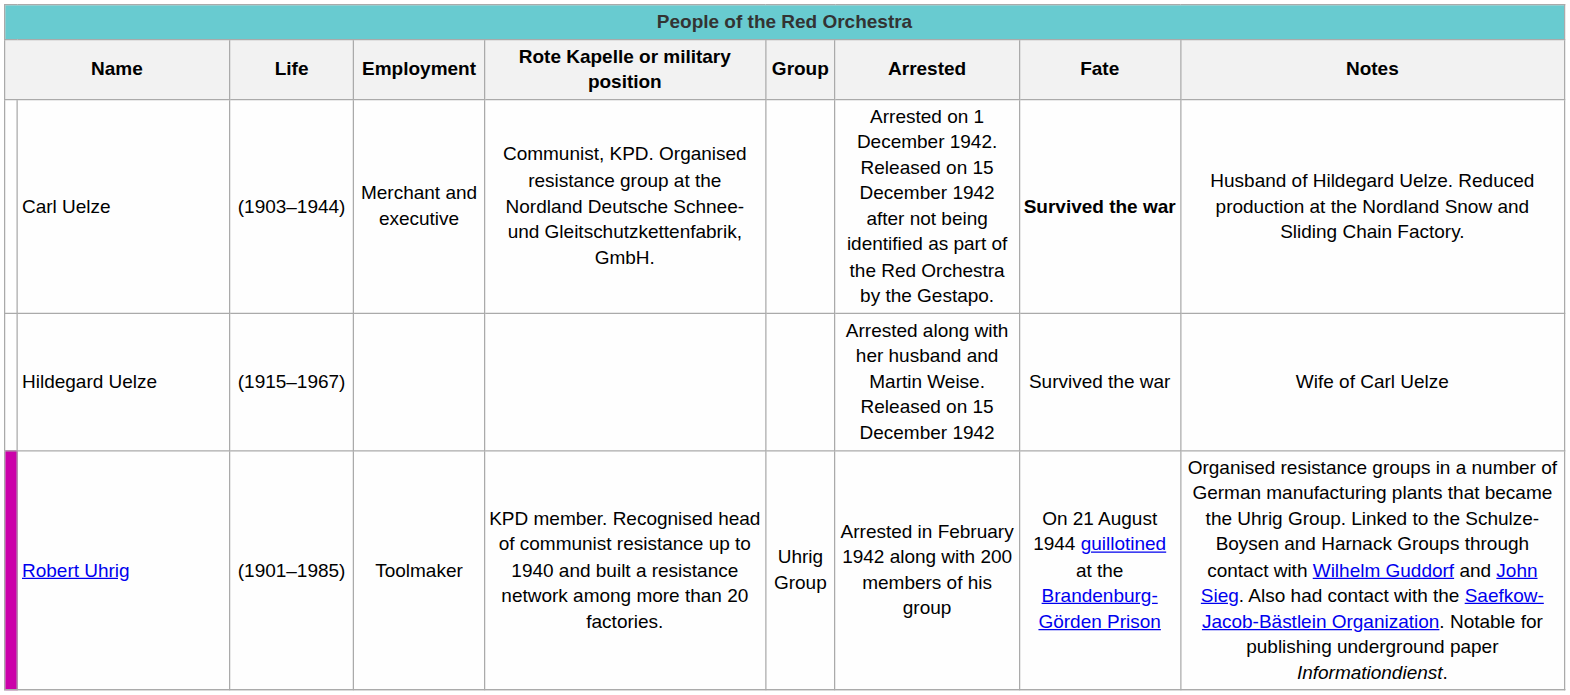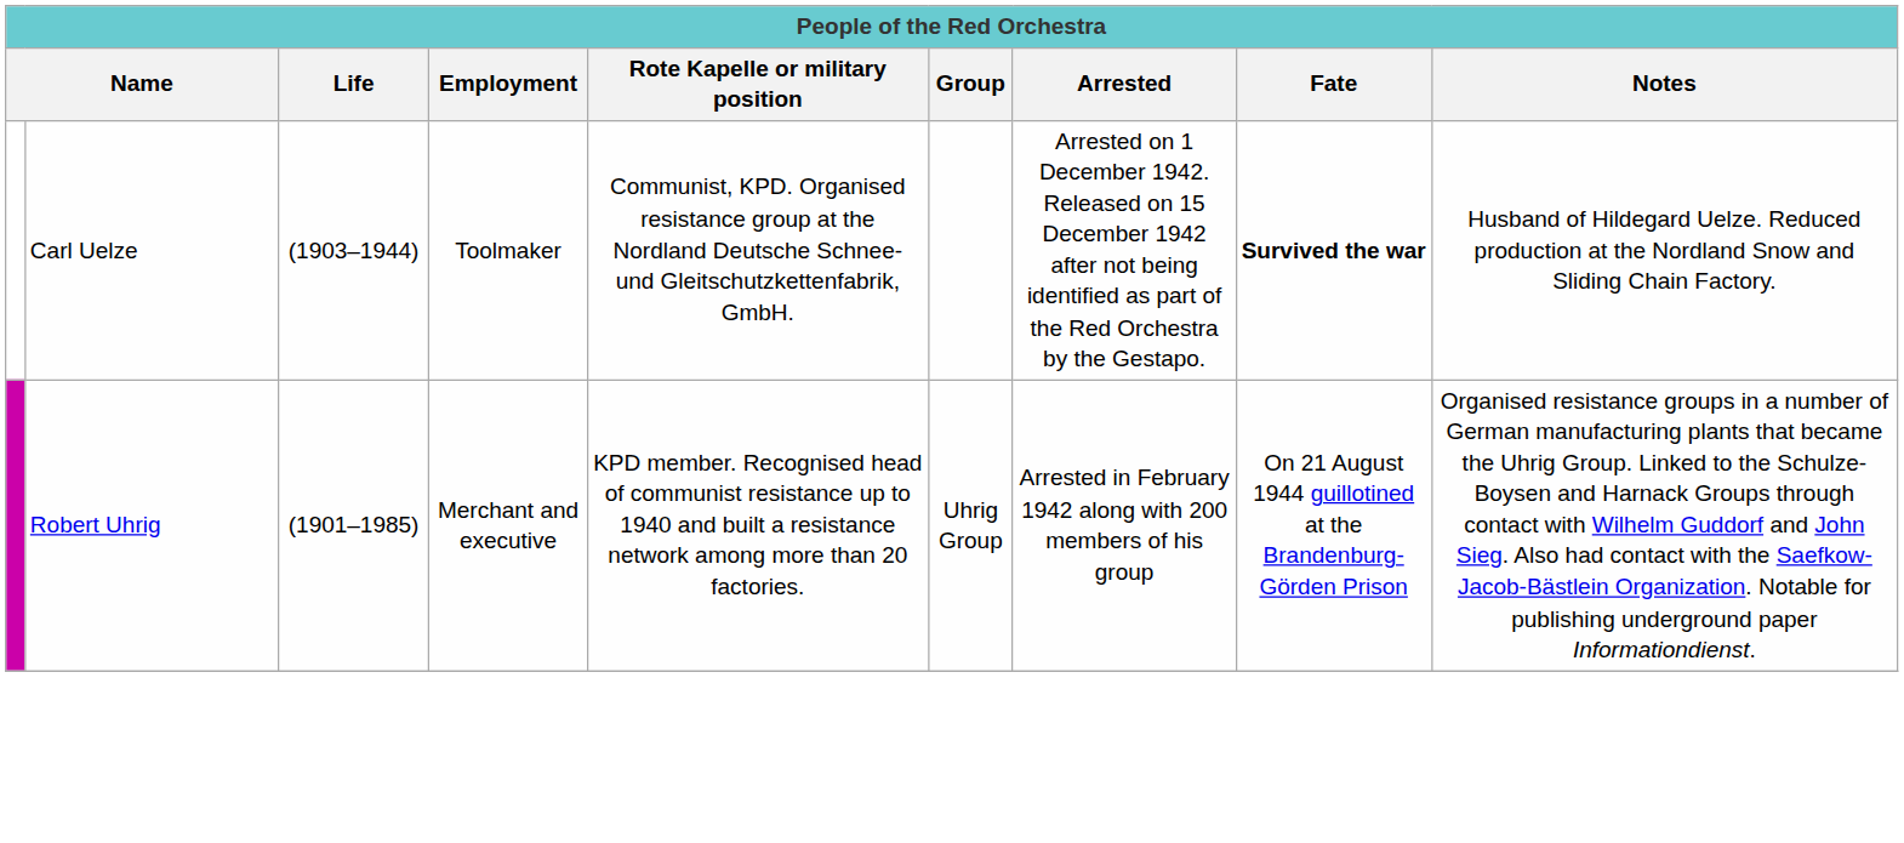 <table class="wikitable sortable" style="table-layout:fixed;background-color:#FEFEFE;font-size:95%;padding:0.30em;line-height:1.35em;">
 <tr>
 <th colspan="9" style="text-align: center; background-color:#68cbd0; color:#333333;">People of the Red Orchestra</th>
 </tr>
 <tr>
 <th scope="col"  colspan="2" width=14.4%>Name</th>
 <th scope="col" width=8%>Life</th>
 <th scope="col">Employment</th>
 <th scope="col">Rote Kapelle or military position</th>
 <th scope="col">Group</th>
 <th scope="col">Arrested</th>
 <th scope="col">Fate</th>
 <th scope="col">Notes</th>
 </tr>
 <tr>
 <td style="background-color:#ffffff"></td>
 <td>Carl Uelze</td>
 <td style="text-align: center;">(1903–1944)</td>
-<td style="text-align: center;">Merchant and executive</td>
+<td style="text-align: center;">Toolmaker</td>
 <td style="text-align: center;">Communist, KPD. Organised resistance group at the Nordland Deutsche Schnee- und Gleitschutzkettenfabrik, GmbH.</td>
 <td style="text-align: center;"></td>
 <td style="text-align: center;">Arrested on 1 December 1942. Released on 15 December 1942 after not being identified as part of the Red Orchestra by the Gestapo.</td>
 <td style="text-align: center;"><strong>Survived the war</strong></td>
 <td style="text-align: center;">Husband of Hildegard Uelze. Reduced production at the Nordland Snow and Sliding Chain Factory.</td>
 </tr>
 <tr>
-<td style="background-color:#ffffff"></td>
-<td>Hildegard Uelze</td>
-<td style="text-align: center;">(1915–1967)</td>
-<td style="text-align: center;"></td>
-<td style="text-align: center;"></td>
-<td style="text-align: center;"></td>
-<td style="text-align: center;">Arrested along with her husband and Martin Weise. Released on 15 December 1942</td>
-<td style="text-align: center;">Survived the war</td>
-<td style="text-align: center;">Wife of Carl Uelze</td>
-</tr>
-<tr>
 <td style="background-color:#cb01a9"></td>
 <td><a href='#'>Robert Uhrig</a></td>
 <td style="text-align: center;">(1901–1985)</td>
-<td style="text-align: center;">Toolmaker</td>
+<td style="text-align: center;">Merchant and executive</td>
 <td style="text-align: center;">KPD member. Recognised head of communist resistance up to 1940 and built a resistance network among more than 20 factories.</td>
 <td style="text-align: center;">Uhrig Group</td>
 <td style="text-align: center;">Arrested in February 1942 along with 200 members of his group</td>
 <td style="text-align: center;">On 21 August 1944 <a href='#'>guillotined</a> at the <a href='#'>Brandenburg-Görden Prison</a></td>
 <td style="text-align: center;">Organised resistance groups in a number of German manufacturing plants that became the Uhrig Group. Linked to the Schulze-Boysen and Harnack Groups through contact with <a href='#'>Wilhelm Guddorf</a> and <a href='#'>John Sieg</a>. Also had contact with the <a href='#'>Saefkow-Jacob-Bästlein Organization</a>. Notable for publishing underground paper <em>Informationdienst</em>.</td>
 </tr>
 <tr>
 </tr>
 </table>
